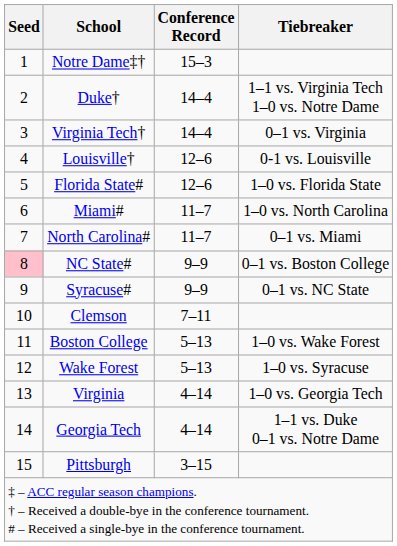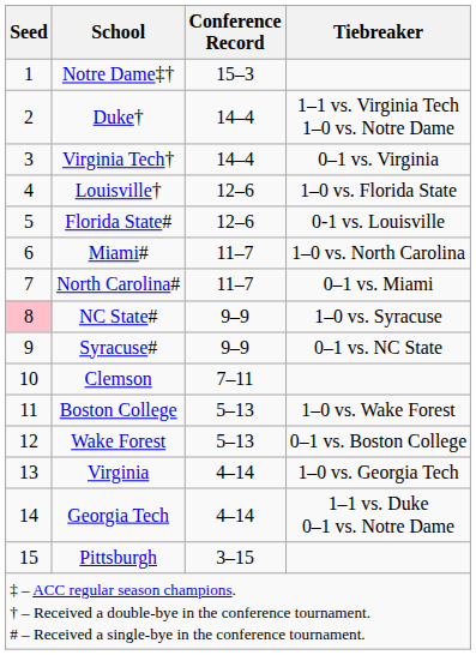 <table class="wikitable" style="white-space:nowrap; font-size:95%; text-align:center">
 <tr>
 <th>Seed</th>
 <th>School</th>
 <th>Conference<br>Record</th>
 <th>Tiebreaker</th>
 </tr>
 <tr>
 <td>1</td>
 <td><a href='#'>Notre Dame</a>‡†</td>
 <td>15–3</td>
 <td></td>
 </tr>
 <tr>
 <td>2</td>
 <td><a href='#'>Duke</a>†</td>
 <td>14–4</td>
 <td>1–1 vs. Virginia Tech<br>1–0 vs. Notre Dame</td>
 </tr>
 <tr>
 <td>3</td>
 <td><a href='#'>Virginia Tech</a>†</td>
 <td>14–4</td>
 <td>0–1 vs. Virginia</td>
 </tr>
 <tr>
 <td>4</td>
 <td><a href='#'>Louisville</a>†</td>
 <td>12–6</td>
-<td>0-1 vs. Louisville</td>
+<td>1–0 vs. Florida State</td>
 </tr>
 <tr>
 <td>5</td>
 <td><a href='#'>Florida State</a>#</td>
 <td>12–6</td>
-<td>1–0 vs. Florida State</td>
+<td>0-1 vs. Louisville</td>
 </tr>
 <tr>
 <td>6</td>
 <td><a href='#'>Miami</a>#</td>
 <td>11–7</td>
 <td>1–0 vs. North Carolina</td>
 </tr>
 <tr>
 <td>7</td>
 <td><a href='#'>North Carolina</a>#</td>
 <td>11–7</td>
 <td>0–1 vs. Miami</td>
 </tr>
 <tr>
 <td style="background: pink;">8</td>
 <td><a href='#'>NC State</a>#</td>
 <td>9–9</td>
-<td>0–1 vs. Boston College</td>
+<td>1–0 vs. Syracuse</td>
 </tr>
 <tr>
 <td>9</td>
 <td><a href='#'>Syracuse</a>#</td>
 <td>9–9</td>
 <td>0–1 vs. NC State</td>
 </tr>
 <tr>
 <td>10</td>
 <td><a href='#'>Clemson</a></td>
 <td>7–11</td>
 <td></td>
 </tr>
 <tr>
 <td>11</td>
 <td><a href='#'>Boston College</a></td>
 <td>5–13</td>
 <td>1–0 vs. Wake Forest</td>
 </tr>
 <tr>
 <td>12</td>
 <td><a href='#'>Wake Forest</a></td>
 <td>5–13</td>
-<td>1–0 vs. Syracuse</td>
+<td>0–1 vs. Boston College</td>
 </tr>
 <tr>
 <td>13</td>
 <td><a href='#'>Virginia</a></td>
 <td>4–14</td>
 <td>1–0 vs. Georgia Tech</td>
 </tr>
 <tr>
 <td>14</td>
 <td><a href='#'>Georgia Tech</a></td>
 <td>4–14</td>
 <td>1–1 vs. Duke<br>0–1 vs. Notre Dame</td>
 </tr>
 <tr>
 <td>15</td>
 <td><a href='#'>Pittsburgh</a></td>
 <td>3–15</td>
 <td></td>
 </tr>
 <tr>
 <td colspan=6 align=left><small>‡ – <a href='#'>ACC regular season champions</a>.<br>† – Received a double-bye in the conference tournament.<br># – Received a single-bye in the conference tournament.</small></td>
 </tr>
 </table>
